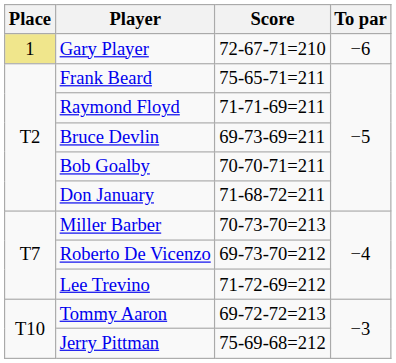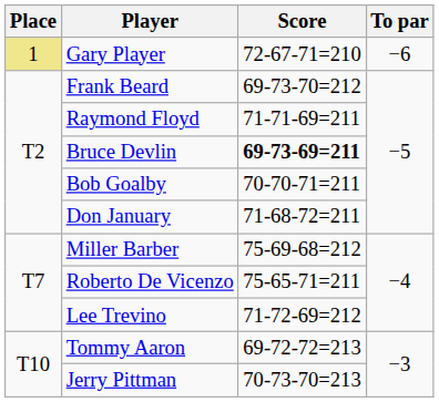 <table class="wikitable">
 <tr>
 <th>Place</th>
 <th>Player</th>
 <th>Score</th>
 <th>To par</th>
 </tr>
 <tr>
 <td align="center" style="background: khaki;">1</td>
 <td> <a href='#'>Gary Player</a></td>
 <td>72-67-71=210</td>
 <td align="center">−6</td>
 </tr>
 <tr>
 <td rowspan="5" align="center">T2</td>
 <td> <a href='#'>Frank Beard</a></td>
-<td>75-65-71=211</td>
+<td>69-73-70=212</td>
 <td rowspan="5" align="center">−5</td>
 </tr>
 <tr>
 <td> <a href='#'>Raymond Floyd</a></td>
 <td>71-71-69=211</td>
 </tr>
 <tr>
 <td> <a href='#'>Bruce Devlin</a></td>
-<td>69-73-69=211</td>
+<td><strong>69-73-69=211</strong></td>
 </tr>
 <tr>
 <td> <a href='#'>Bob Goalby</a></td>
 <td>70-70-71=211</td>
 </tr>
 <tr>
 <td> <a href='#'>Don January</a></td>
 <td>71-68-72=211</td>
 </tr>
 <tr>
 <td rowspan="3" align="center">T7</td>
 <td> <a href='#'>Miller Barber</a></td>
-<td>70-73-70=213</td>
+<td>75-69-68=212</td>
 <td rowspan="3" align="center">−4</td>
 </tr>
 <tr>
 <td> <a href='#'>Roberto De Vicenzo</a></td>
-<td>69-73-70=212</td>
+<td>75-65-71=211</td>
 </tr>
 <tr>
 <td> <a href='#'>Lee Trevino</a></td>
 <td>71-72-69=212</td>
 </tr>
 <tr>
 <td rowspan="2" align="center">T10</td>
 <td> <a href='#'>Tommy Aaron</a></td>
 <td>69-72-72=213</td>
 <td rowspan="2" align="center">−3</td>
 </tr>
 <tr>
 <td> <a href='#'>Jerry Pittman</a></td>
-<td>75-69-68=212</td>
+<td>70-73-70=213</td>
 </tr>
 </table>
